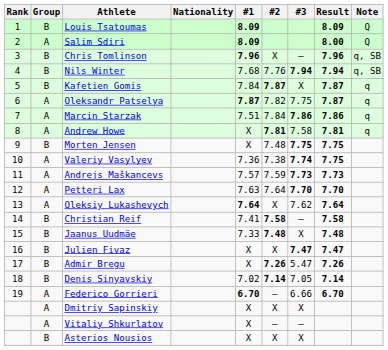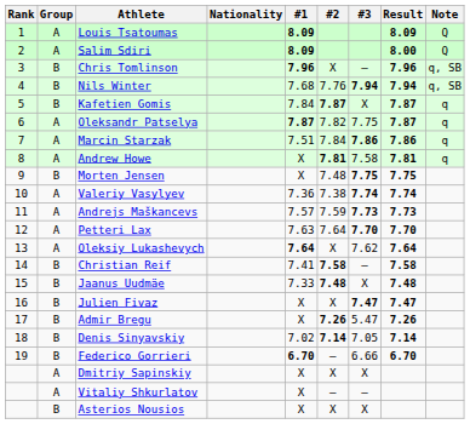 <table class="wikitable sortable" style="text-align:center">
 <tr>
 <th>Rank</th>
 <th>Group</th>
 <th>Athlete</th>
 <th>Nationality</th>
 <th>#1</th>
 <th>#2</th>
 <th>#3</th>
 <th>Result</th>
 <th>Note</th>
 </tr>
 <tr bgcolor=ccffcc>
 <td>1</td>
-<td>B</td>
+<td>A</td>
 <td align=left><a href='#'>Louis Tsatoumas</a></td>
 <td align=left></td>
 <td><strong>8.09</strong></td>
 <td></td>
 <td></td>
 <td><strong>8.09</strong></td>
 <td>Q</td>
 </tr>
 <tr bgcolor=ccffcc>
 <td>2</td>
 <td>A</td>
 <td align=left><a href='#'>Salim Sdiri</a></td>
 <td align=left></td>
 <td><strong>8.09</strong></td>
 <td></td>
 <td></td>
 <td><strong>8.00</strong></td>
 <td>Q</td>
 </tr>
 <tr bgcolor=ddffdd>
 <td>3</td>
 <td>B</td>
 <td align=left><a href='#'>Chris Tomlinson</a></td>
 <td align=left></td>
 <td><strong>7.96</strong></td>
 <td>X</td>
 <td>–</td>
 <td><strong>7.96</strong></td>
 <td>q, SB</td>
 </tr>
 <tr bgcolor=ddffdd>
 <td>4</td>
 <td>B</td>
 <td align=left><a href='#'>Nils Winter</a></td>
 <td align=left></td>
 <td>7.68</td>
 <td>7.76</td>
 <td><strong>7.94</strong></td>
 <td><strong>7.94</strong></td>
 <td>q, SB</td>
 </tr>
 <tr bgcolor=ddffdd>
 <td>5</td>
 <td>B</td>
 <td align=left><a href='#'>Kafetien Gomis</a></td>
 <td align=left></td>
 <td>7.84</td>
 <td><strong>7.87</strong></td>
 <td>X</td>
 <td><strong>7.87</strong></td>
 <td>q</td>
 </tr>
 <tr bgcolor=ddffdd>
 <td>6</td>
 <td>A</td>
 <td align=left><a href='#'>Oleksandr Patselya</a></td>
 <td align=left></td>
 <td><strong>7.87</strong></td>
 <td>7.82</td>
 <td>7.75</td>
 <td><strong>7.87</strong></td>
 <td>q</td>
 </tr>
 <tr bgcolor=ddffdd>
 <td>7</td>
 <td>A</td>
 <td align=left><a href='#'>Marcin Starzak</a></td>
 <td align=left></td>
 <td>7.51</td>
 <td>7.84</td>
 <td><strong>7.86</strong></td>
 <td><strong>7.86</strong></td>
 <td>q</td>
 </tr>
 <tr bgcolor=ddffdd>
 <td>8</td>
 <td>A</td>
 <td align=left><a href='#'>Andrew Howe</a></td>
 <td align=left></td>
 <td>X</td>
 <td><strong>7.81</strong></td>
 <td>7.58</td>
 <td><strong>7.81</strong></td>
 <td>q</td>
 </tr>
 <tr>
 <td>9</td>
 <td>B</td>
 <td align=left><a href='#'>Morten Jensen</a></td>
 <td align=left></td>
 <td>X</td>
 <td>7.48</td>
 <td><strong>7.75</strong></td>
 <td><strong>7.75</strong></td>
 <td></td>
 </tr>
 <tr>
 <td>10</td>
 <td>A</td>
 <td align=left><a href='#'>Valeriy Vasylyev</a></td>
 <td align=left></td>
 <td>7.36</td>
 <td>7.38</td>
 <td><strong>7.74</strong></td>
-<td><strong>7.75</strong></td>
+<td><strong>7.74</strong></td>
 <td></td>
 </tr>
 <tr>
 <td>11</td>
 <td>A</td>
 <td align=left><a href='#'>Andrejs Maškancevs</a></td>
 <td align=left></td>
 <td>7.57</td>
 <td>7.59</td>
 <td><strong>7.73</strong></td>
 <td><strong>7.73</strong></td>
 <td></td>
 </tr>
 <tr>
 <td>12</td>
 <td>A</td>
 <td align=left><a href='#'>Petteri Lax</a></td>
 <td align=left></td>
 <td>7.63</td>
 <td>7.64</td>
 <td><strong>7.70</strong></td>
 <td><strong>7.70</strong></td>
 <td></td>
 </tr>
 <tr>
 <td>13</td>
 <td>A</td>
 <td align=left><a href='#'>Oleksiy Lukashevych</a></td>
 <td align=left></td>
 <td><strong>7.64</strong></td>
 <td>X</td>
 <td>7.62</td>
 <td><strong>7.64</strong></td>
 <td></td>
 </tr>
 <tr>
 <td>14</td>
 <td>B</td>
 <td align=left><a href='#'>Christian Reif</a></td>
 <td align=left></td>
 <td>7.41</td>
 <td><strong>7.58</strong></td>
 <td>–</td>
 <td><strong>7.58</strong></td>
 <td></td>
 </tr>
 <tr>
 <td>15</td>
 <td>B</td>
 <td align=left><a href='#'>Jaanus Uudmäe</a></td>
 <td align=left></td>
 <td>7.33</td>
 <td><strong>7.48</strong></td>
 <td>X</td>
 <td><strong>7.48</strong></td>
 <td></td>
 </tr>
 <tr>
 <td>16</td>
 <td>B</td>
 <td align=left><a href='#'>Julien Fivaz</a></td>
 <td align=left></td>
 <td>X</td>
 <td>X</td>
 <td><strong>7.47</strong></td>
 <td><strong>7.47</strong></td>
 <td></td>
 </tr>
 <tr>
 <td>17</td>
 <td>B</td>
 <td align=left><a href='#'>Admir Bregu</a></td>
 <td align=left></td>
 <td>X</td>
 <td><strong>7.26</strong></td>
 <td>5.47</td>
 <td><strong>7.26</strong></td>
 <td></td>
 </tr>
 <tr>
 <td>18</td>
 <td>B</td>
 <td align=left><a href='#'>Denis Sinyavskiy</a></td>
 <td align=left></td>
 <td>7.02</td>
 <td><strong>7.14</strong></td>
 <td>7.05</td>
 <td><strong>7.14</strong></td>
 <td></td>
 </tr>
 <tr>
 <td>19</td>
-<td>A</td>
+<td>B</td>
 <td align=left><a href='#'>Federico Gorrieri</a></td>
 <td align=left></td>
 <td><strong>6.70</strong></td>
 <td>–</td>
 <td>6.66</td>
 <td><strong>6.70</strong></td>
 <td></td>
 </tr>
 <tr>
 <td></td>
 <td>A</td>
 <td align=left><a href='#'>Dmitriy Sapinskiy</a></td>
 <td align=left></td>
 <td>X</td>
 <td>X</td>
 <td>X</td>
 <td><strong></strong></td>
 <td></td>
 </tr>
 <tr>
 <td></td>
 <td>A</td>
 <td align=left><a href='#'>Vitaliy Shkurlatov</a></td>
 <td align=left></td>
 <td>X</td>
 <td>–</td>
 <td>–</td>
 <td><strong></strong></td>
 <td></td>
 </tr>
 <tr>
 <td></td>
 <td>B</td>
 <td align=left><a href='#'>Asterios Nousios</a></td>
 <td align=left></td>
 <td>X</td>
 <td>X</td>
 <td>X</td>
 <td><strong></strong></td>
 <td></td>
 </tr>
 </table>
